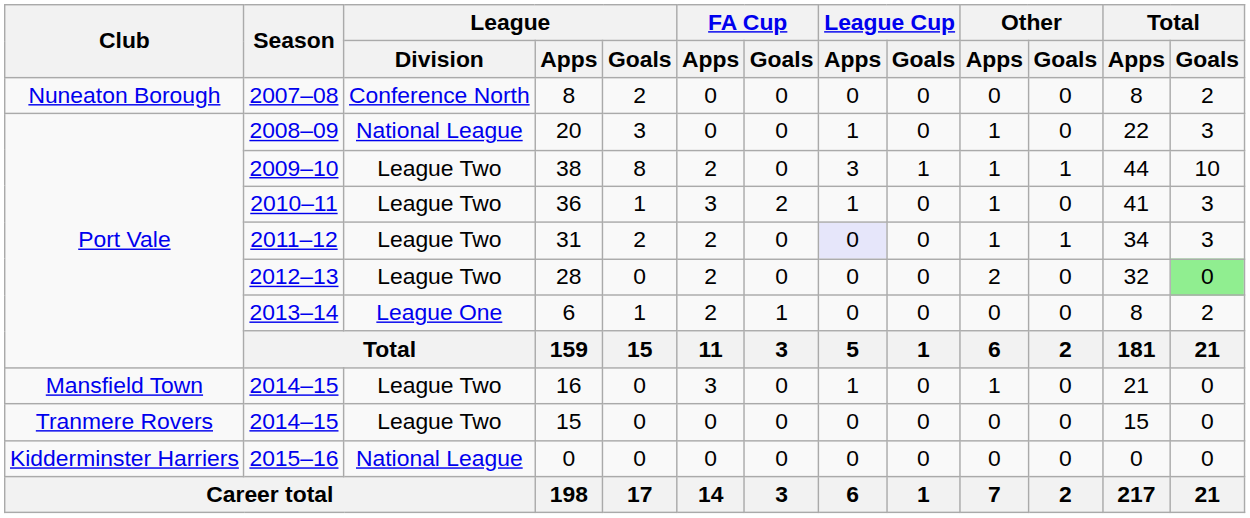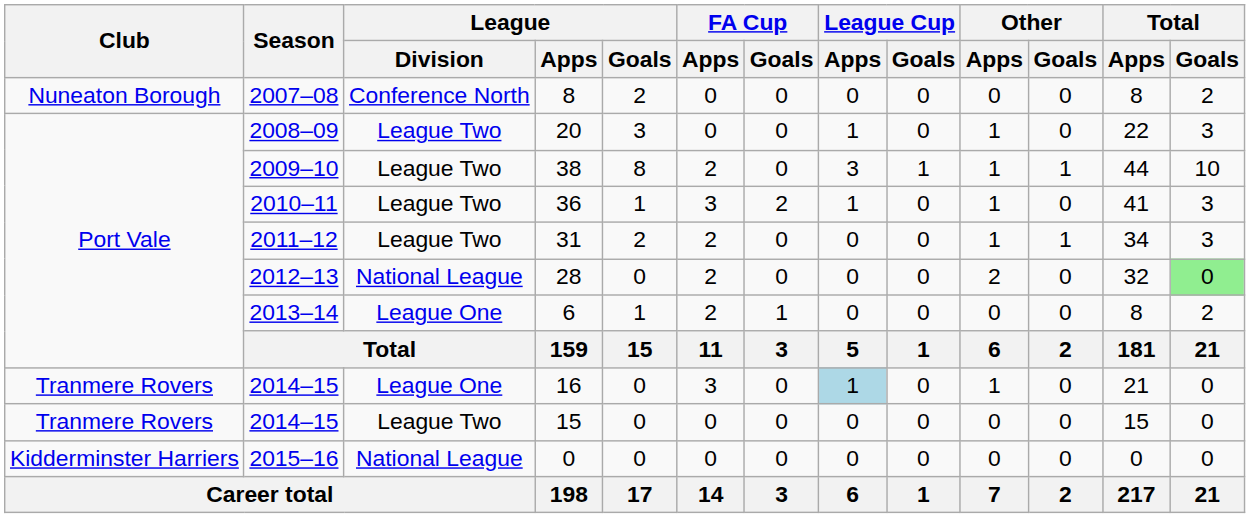 <table class="wikitable" style="text-align:center">
 <tr>
 <th rowspan="2">Club</th>
 <th rowspan="2">Season</th>
 <th colspan="3">League</th>
 <th colspan="2"><a href='#'>FA Cup</a></th>
 <th colspan="2"><a href='#'>League Cup</a></th>
 <th colspan="2">Other</th>
 <th colspan="2">Total</th>
 </tr>
 <tr>
 <th>Division</th>
 <th>Apps</th>
 <th>Goals</th>
 <th>Apps</th>
 <th>Goals</th>
 <th>Apps</th>
 <th>Goals</th>
 <th>Apps</th>
 <th>Goals</th>
 <th>Apps</th>
 <th>Goals</th>
 </tr>
 <tr>
 <td><a href='#'>Nuneaton Borough</a></td>
 <td><a href='#'>2007–08</a></td>
 <td><a href='#'>Conference North</a></td>
 <td>8</td>
 <td>2</td>
 <td>0</td>
 <td>0</td>
 <td>0</td>
 <td>0</td>
 <td>0</td>
 <td>0</td>
 <td>8</td>
 <td>2</td>
 </tr>
 <tr>
 <td rowspan="7"><a href='#'>Port Vale</a></td>
 <td><a href='#'>2008–09</a></td>
-<td><a href='#'>National League</a></td>
+<td><a href='#'>League Two</a></td>
 <td>20</td>
 <td>3</td>
 <td>0</td>
 <td>0</td>
 <td>1</td>
 <td>0</td>
 <td>1</td>
 <td>0</td>
 <td>22</td>
 <td>3</td>
 </tr>
 <tr>
 <td><a href='#'>2009–10</a></td>
 <td>League Two</td>
 <td>38</td>
 <td>8</td>
 <td>2</td>
 <td>0</td>
 <td>3</td>
 <td>1</td>
 <td>1</td>
 <td>1</td>
 <td>44</td>
 <td>10</td>
 </tr>
 <tr>
 <td><a href='#'>2010–11</a></td>
 <td>League Two</td>
 <td>36</td>
 <td>1</td>
 <td>3</td>
 <td>2</td>
 <td>1</td>
 <td>0</td>
 <td>1</td>
 <td>0</td>
 <td>41</td>
 <td>3</td>
 </tr>
 <tr>
 <td><a href='#'>2011–12</a></td>
 <td>League Two</td>
 <td>31</td>
 <td>2</td>
 <td>2</td>
 <td>0</td>
-<td style="background: lavender;">0</td>
+<td>0</td>
 <td>0</td>
 <td>1</td>
 <td>1</td>
 <td>34</td>
 <td>3</td>
 </tr>
 <tr>
 <td><a href='#'>2012–13</a></td>
-<td>League Two</td>
+<td><a href='#'>National League</a></td>
 <td>28</td>
 <td>0</td>
 <td>2</td>
 <td>0</td>
 <td>0</td>
 <td>0</td>
 <td>2</td>
 <td>0</td>
 <td>32</td>
 <td style="background: lightgreen;">0</td>
 </tr>
 <tr>
 <td><a href='#'>2013–14</a></td>
 <td><a href='#'>League One</a></td>
 <td>6</td>
 <td>1</td>
 <td>2</td>
 <td>1</td>
 <td>0</td>
 <td>0</td>
 <td>0</td>
 <td>0</td>
 <td>8</td>
 <td>2</td>
 </tr>
 <tr>
 <th colspan="2">Total</th>
 <th>159</th>
 <th>15</th>
 <th>11</th>
 <th>3</th>
 <th>5</th>
 <th>1</th>
 <th>6</th>
 <th>2</th>
 <th>181</th>
 <th>21</th>
 </tr>
 <tr>
-<td><a href='#'>Mansfield Town</a></td>
+<td><a href='#'>Tranmere Rovers</a></td>
 <td><a href='#'>2014–15</a></td>
-<td>League Two</td>
+<td><a href='#'>League One</a></td>
 <td>16</td>
 <td>0</td>
 <td>3</td>
 <td>0</td>
-<td>1</td>
+<td style="background: lightblue;">1</td>
 <td>0</td>
 <td>1</td>
 <td>0</td>
 <td>21</td>
 <td>0</td>
 </tr>
 <tr>
 <td><a href='#'>Tranmere Rovers</a></td>
 <td><a href='#'>2014–15</a></td>
 <td>League Two</td>
 <td>15</td>
 <td>0</td>
 <td>0</td>
 <td>0</td>
 <td>0</td>
 <td>0</td>
 <td>0</td>
 <td>0</td>
 <td>15</td>
 <td>0</td>
 </tr>
 <tr>
 <td><a href='#'>Kidderminster Harriers</a></td>
 <td><a href='#'>2015–16</a></td>
 <td><a href='#'>National League</a></td>
 <td>0</td>
 <td>0</td>
 <td>0</td>
 <td>0</td>
 <td>0</td>
 <td>0</td>
 <td>0</td>
 <td>0</td>
 <td>0</td>
 <td>0</td>
 </tr>
 <tr>
 <th colspan="3">Career total</th>
 <th>198</th>
 <th>17</th>
 <th>14</th>
 <th>3</th>
 <th>6</th>
 <th>1</th>
 <th>7</th>
 <th>2</th>
 <th>217</th>
 <th>21</th>
 </tr>
 </table>
